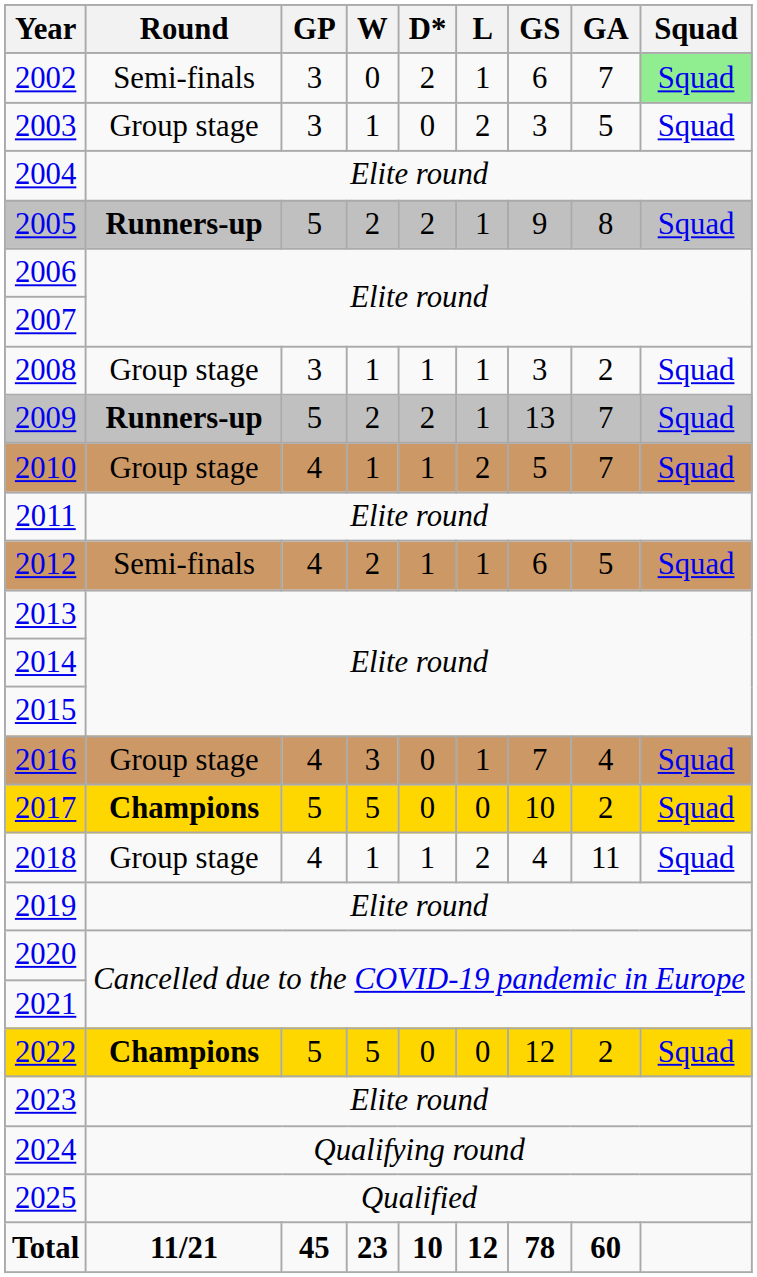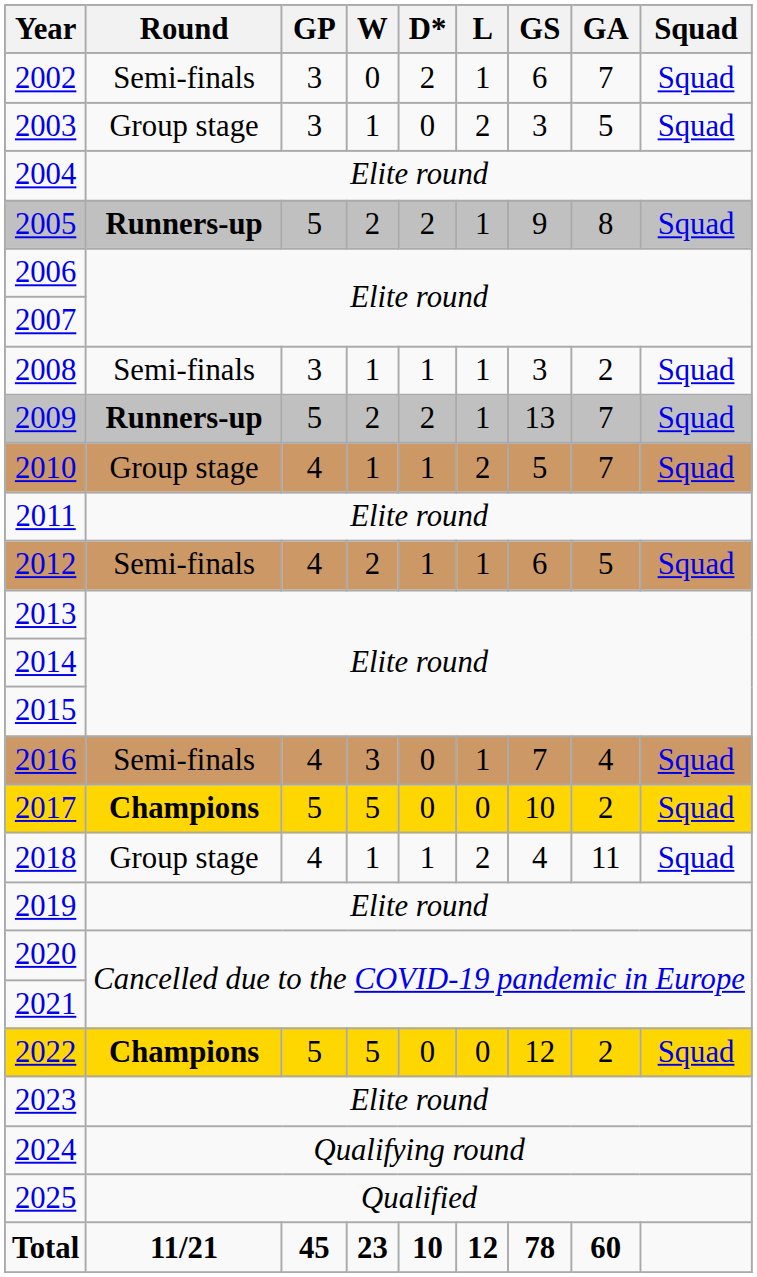 <table class="wikitable" style="text-align: center;">
 <tr>
 <th>Year</th>
 <th>Round</th>
 <th>GP</th>
 <th>W</th>
 <th>D*</th>
 <th>L</th>
 <th>GS</th>
 <th>GA</th>
 <th>Squad</th>
 </tr>
 <tr>
 <td> <a href='#'>2002</a></td>
 <td>Semi-finals</td>
 <td>3</td>
 <td>0</td>
 <td>2</td>
 <td>1</td>
 <td>6</td>
 <td>7</td>
-<td style="background: lightgreen;"><a href='#'>Squad</a></td>
+<td><a href='#'>Squad</a></td>
 </tr>
 <tr>
 <td> <a href='#'>2003</a></td>
 <td>Group stage</td>
 <td>3</td>
 <td>1</td>
 <td>0</td>
 <td>2</td>
 <td>3</td>
 <td>5</td>
 <td><a href='#'>Squad</a></td>
 </tr>
 <tr>
 <td> <a href='#'>2004</a></td>
 <td colspan=8><em>Elite round</em></td>
 </tr>
 <tr style="background:silver;">
 <td> <a href='#'>2005</a></td>
 <td><strong>Runners-up</strong></td>
 <td>5</td>
 <td>2</td>
 <td>2</td>
 <td>1</td>
 <td>9</td>
 <td>8</td>
 <td><a href='#'>Squad</a></td>
 </tr>
 <tr>
 <td> <a href='#'>2006</a></td>
 <td rowspan=2 colspan=8><em>Elite round</em></td>
 </tr>
 <tr>
 <td> <a href='#'>2007</a></td>
 </tr>
 <tr>
 <td> <a href='#'>2008</a></td>
-<td>Group stage</td>
+<td>Semi-finals</td>
 <td>3</td>
 <td>1</td>
 <td>1</td>
 <td>1</td>
 <td>3</td>
 <td>2</td>
 <td><a href='#'>Squad</a></td>
 </tr>
 <tr style="background:silver;">
 <td> <a href='#'>2009</a></td>
 <td><strong>Runners-up</strong></td>
 <td>5</td>
 <td>2</td>
 <td>2</td>
 <td>1</td>
 <td>13</td>
 <td>7</td>
 <td><a href='#'>Squad</a></td>
 </tr>
 <tr style="background:#cc9966;">
 <td> <a href='#'>2010</a></td>
 <td>Group stage</td>
 <td>4</td>
 <td>1</td>
 <td>1</td>
 <td>2</td>
 <td>5</td>
 <td>7</td>
 <td><a href='#'>Squad</a></td>
 </tr>
 <tr>
 <td> <a href='#'>2011</a></td>
 <td colspan=8><em>Elite round</em></td>
 </tr>
 <tr style="background:#cc9966;">
 <td> <a href='#'>2012</a></td>
 <td>Semi-finals</td>
 <td>4</td>
 <td>2</td>
 <td>1</td>
 <td>1</td>
 <td>6</td>
 <td>5</td>
 <td><a href='#'>Squad</a></td>
 </tr>
 <tr>
 <td> <a href='#'>2013</a></td>
 <td rowspan=3 colspan=8><em>Elite round</em></td>
 </tr>
 <tr>
 <td> <a href='#'>2014</a></td>
 </tr>
 <tr>
 <td> <a href='#'>2015</a></td>
 </tr>
 <tr style="background:#cc9966;">
 <td> <a href='#'>2016</a></td>
-<td>Group stage</td>
+<td>Semi-finals</td>
 <td>4</td>
 <td>3</td>
 <td>0</td>
 <td>1</td>
 <td>7</td>
 <td>4</td>
 <td><a href='#'>Squad</a></td>
 </tr>
 <tr style="background:gold;">
 <td> <a href='#'>2017</a></td>
 <td><strong>Champions</strong></td>
 <td>5</td>
 <td>5</td>
 <td>0</td>
 <td>0</td>
 <td>10</td>
 <td>2</td>
 <td><a href='#'>Squad</a></td>
 </tr>
 <tr>
 <td> <a href='#'>2018</a></td>
 <td>Group stage</td>
 <td>4</td>
 <td>1</td>
 <td>1</td>
 <td>2</td>
 <td>4</td>
 <td>11</td>
 <td><a href='#'>Squad</a></td>
 </tr>
 <tr>
 <td> <a href='#'>2019</a></td>
 <td colspan=8><em>Elite round</em></td>
 </tr>
 <tr>
 <td> <a href='#'>2020</a></td>
 <td rowspan="2" colspan=8><em>Cancelled due to the <a href='#'>COVID-19 pandemic in Europe</a></em></td>
 </tr>
 <tr>
 <td> <a href='#'>2021</a></td>
 </tr>
 <tr style="background:gold;">
 <td> <a href='#'>2022</a></td>
 <td><strong>Champions</strong></td>
 <td>5</td>
 <td>5</td>
 <td>0</td>
 <td>0</td>
 <td>12</td>
 <td>2</td>
 <td><a href='#'>Squad</a></td>
 </tr>
 <tr>
 <td> <a href='#'>2023</a></td>
 <td colspan=8><em>Elite round</em></td>
 </tr>
 <tr>
 <td> <a href='#'>2024</a></td>
 <td colspan=8><em>Qualifying round</em></td>
 </tr>
 <tr>
 <td> <a href='#'>2025</a></td>
 <td colspan=8><em>Qualified</em></td>
 </tr>
 <tr>
 <td><strong>Total</strong></td>
 <td><strong>11/21</strong></td>
 <td><strong>45</strong></td>
 <td><strong>23</strong></td>
 <td><strong>10</strong></td>
 <td><strong>12</strong></td>
 <td><strong>78</strong></td>
 <td><strong>60</strong></td>
 <td></td>
 </tr>
 </table>
